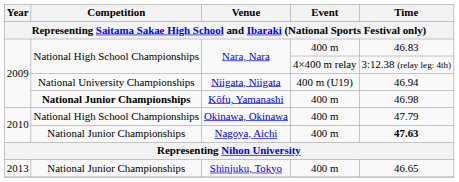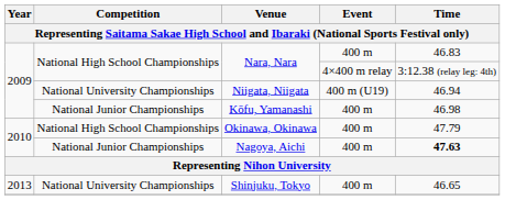 <table class="wikitable sortable" style=text-align:center>
 <tr>
 <th>Year</th>
 <th>Competition</th>
 <th>Venue</th>
 <th>Event</th>
 <th>Time</th>
 </tr>
 <tr>
 <th colspan="5">Representing <a href='#'>Saitama Sakae High School</a> and  <a href='#'>Ibaraki</a> (National Sports Festival only)</th>
 </tr>
 <tr>
 <td rowspan=4>2009</td>
 <td rowspan=2>National High School Championships</td>
 <td rowspan=2><a href='#'>Nara, Nara</a></td>
 <td>400 m</td>
 <td>46.83</td>
 </tr>
 <tr>
 <td>4×400 m relay</td>
 <td>3:12.38 <small>(relay leg: 4th)</small></td>
 </tr>
 <tr>
 <td>National University Championships</td>
 <td><a href='#'>Niigata, Niigata</a></td>
 <td>400 m (U19)</td>
 <td>46.94</td>
 </tr>
 <tr>
-<td><strong>National Junior Championships</strong></td>
+<td>National Junior Championships</td>
 <td><a href='#'>Kōfu, Yamanashi</a></td>
 <td>400 m</td>
 <td>46.98</td>
 </tr>
 <tr>
 <td rowspan=2>2010</td>
 <td>National High School Championships</td>
 <td><a href='#'>Okinawa, Okinawa</a></td>
 <td>400 m</td>
 <td>47.79</td>
 </tr>
 <tr>
 <td>National Junior Championships</td>
 <td><a href='#'>Nagoya, Aichi</a></td>
 <td>400 m</td>
 <td><strong>47.63</strong></td>
 </tr>
 <tr>
 <th colspan="5">Representing <a href='#'>Nihon University</a></th>
 </tr>
 <tr>
 <td>2013</td>
-<td>National Junior Championships</td>
+<td>National University Championships</td>
 <td><a href='#'>Shinjuku, Tokyo</a></td>
 <td>400 m</td>
 <td>46.65</td>
 </tr>
 <tr>
 </tr>
 </table>
